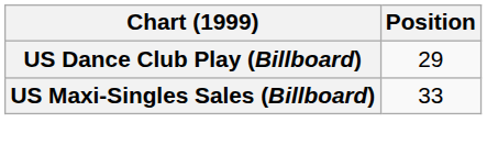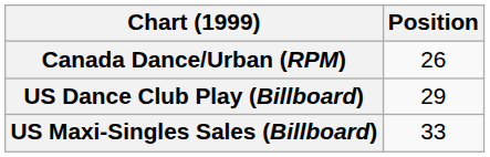 <table class="wikitable sortable plainrowheaders" style="text-align:center">
 <tr>
 <th>Chart (1999)</th>
 <th>Position</th>
+</tr>
+<tr>
+<th scope="row">Canada Dance/Urban (<em>RPM</em>)</th>
+<td>26</td>
 </tr>
 <tr>
 <th scope="row">US Dance Club Play (<em>Billboard</em>)</th>
 <td>29</td>
 </tr>
 <tr>
 <th scope="row">US Maxi-Singles Sales (<em>Billboard</em>)</th>
 <td>33</td>
 </tr>
 </table>
